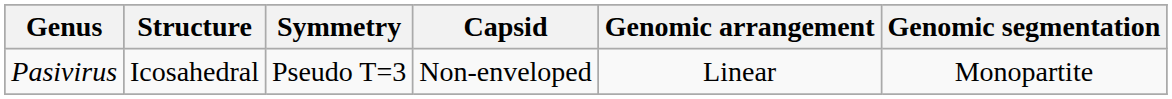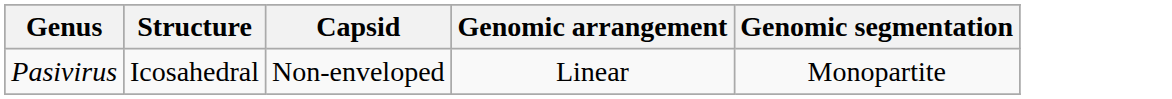 <table class="wikitable sortable" style="text-align:center">
 <tr>
 <th>Genus</th>
 <th>Structure</th>
-<th>Symmetry</th>
 <th>Capsid</th>
 <th>Genomic arrangement</th>
 <th>Genomic segmentation</th>
 </tr>
 <tr>
 <td><em>Pasivirus</em></td>
 <td>Icosahedral</td>
-<td>Pseudo T=3</td>
 <td>Non-enveloped</td>
 <td>Linear</td>
 <td>Monopartite</td>
 </tr>
 </table>
